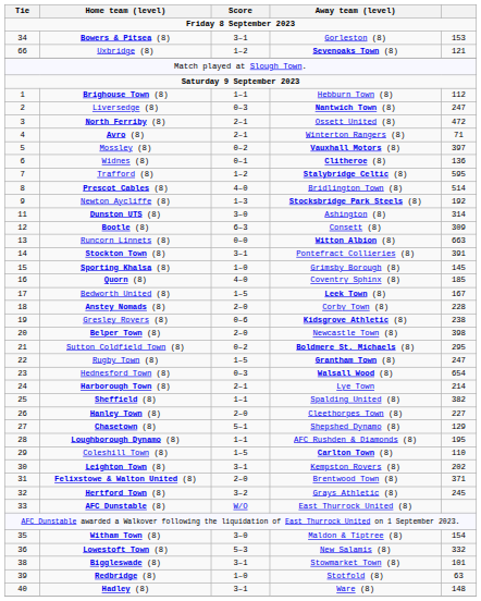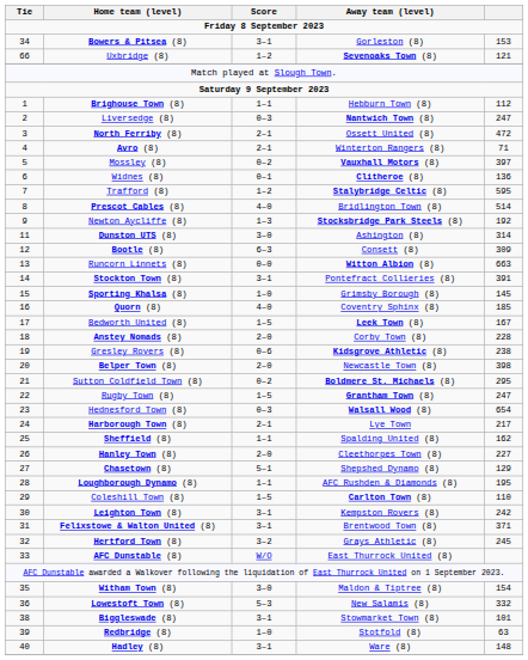 <table class="wikitable" style="width:700px;text-align:center;font-size:90%">
 <tr>
 <th scope="col" style="width: 7.50%">Tie</th>
 <th scope="col" style="width:36.25%">Home team (level)</th>
 <th scope="col" style="width:12.50%">Score</th>
 <th scope="col" style="width:36.25%">Away team (level)</th>
 <th scope="col" style="width: 7.50%"></th>
 </tr>
 <tr>
 <td colspan="5"><strong>Friday 8 September 2023</strong></td>
 </tr>
 <tr>
 <td>34</td>
 <td><strong><a href='#'>Bowers & Pitsea</a></strong> (8)</td>
 <td>3–1</td>
 <td><a href='#'>Gorleston</a> (8)</td>
 <td>153</td>
 </tr>
 <tr>
 <td>66</td>
 <td><a href='#'>Uxbridge</a> (8)</td>
 <td>1–2</td>
 <td><strong><a href='#'>Sevenoaks Town</a></strong> (8)</td>
 <td>121</td>
 </tr>
 <tr>
 </tr>
 <tr>
 <td colspan="5" style="background:GhostWhite;height:20px;text-align:center">Match played at <a href='#'>Slough Town</a>.</td>
 </tr>
 <tr>
 <td colspan="5"><strong>Saturday 9 September 2023</strong></td>
 </tr>
 <tr>
 <td>1</td>
 <td><strong><a href='#'>Brighouse Town</a></strong> (8)</td>
 <td>1–1 </td>
 <td><a href='#'>Hebburn Town</a> (8)</td>
 <td>112</td>
 </tr>
 <tr>
 <td>2</td>
 <td><a href='#'>Liversedge</a> (8)</td>
 <td>0–3</td>
 <td><strong><a href='#'>Nantwich Town</a></strong> (8)</td>
 <td>247</td>
 </tr>
 <tr>
 <td>3</td>
 <td><strong><a href='#'>North Ferriby</a></strong> (8)</td>
 <td>2–1</td>
 <td><a href='#'>Ossett United</a> (8)</td>
 <td>472</td>
 </tr>
 <tr>
 <td>4</td>
 <td><strong><a href='#'>Avro</a></strong> (8)</td>
 <td>2–1</td>
 <td><a href='#'>Winterton Rangers</a> (8)</td>
 <td>71</td>
 </tr>
 <tr>
 <td>5</td>
 <td><a href='#'>Mossley</a> (8)</td>
 <td>0–2</td>
 <td><strong><a href='#'>Vauxhall Motors</a></strong> (8)</td>
 <td>397</td>
 </tr>
 <tr>
 <td>6</td>
 <td><a href='#'>Widnes</a> (8)</td>
 <td>0–1</td>
 <td><strong><a href='#'>Clitheroe</a></strong> (8)</td>
 <td>136</td>
 </tr>
 <tr>
 <td>7</td>
 <td><a href='#'>Trafford</a> (8)</td>
 <td>1–2</td>
 <td><strong><a href='#'>Stalybridge Celtic</a></strong> (8)</td>
 <td>595</td>
 </tr>
 <tr>
 <td>8</td>
 <td><strong><a href='#'>Prescot Cables</a></strong> (8)</td>
 <td>4–0</td>
 <td><a href='#'>Bridlington Town</a> (8)</td>
 <td>514</td>
 </tr>
 <tr>
 <td>9</td>
 <td><a href='#'>Newton Aycliffe</a> (8)</td>
 <td>1–3</td>
 <td><strong><a href='#'>Stocksbridge Park Steels</a></strong> (8)</td>
 <td>192</td>
 </tr>
 <tr>
 <td>11</td>
 <td><strong><a href='#'>Dunston UTS</a></strong> (8)</td>
 <td>3–0</td>
 <td><a href='#'>Ashington</a> (8)</td>
 <td>314</td>
 </tr>
 <tr>
 <td>12</td>
 <td><strong><a href='#'>Bootle</a></strong> (8)</td>
 <td>6–3</td>
 <td><a href='#'>Consett</a> (8)</td>
 <td>309</td>
 </tr>
 <tr>
 <td>13</td>
 <td><a href='#'>Runcorn Linnets</a> (8)</td>
 <td>0–0 </td>
 <td><strong><a href='#'>Witton Albion</a></strong> (8)</td>
 <td>663</td>
 </tr>
 <tr>
 <td>14</td>
 <td><strong><a href='#'>Stockton Town</a></strong> (8)</td>
 <td>3–1</td>
 <td><a href='#'>Pontefract Collieries</a> (8)</td>
 <td>391</td>
 </tr>
 <tr>
 <td>15</td>
 <td><strong><a href='#'>Sporting Khalsa</a></strong> (8)</td>
 <td>1–0</td>
 <td><a href='#'>Grimsby Borough</a> (8)</td>
 <td>145</td>
 </tr>
 <tr>
 <td>16</td>
 <td><strong><a href='#'>Quorn</a></strong> (8)</td>
 <td>4–0</td>
 <td><a href='#'>Coventry Sphinx</a> (8)</td>
 <td>185</td>
 </tr>
 <tr>
 <td>17</td>
 <td><a href='#'>Bedworth United</a> (8)</td>
 <td>1–5</td>
 <td><strong><a href='#'>Leek Town</a></strong> (8)</td>
 <td>167</td>
 </tr>
 <tr>
 <td>18</td>
 <td><strong><a href='#'>Anstey Nomads</a></strong> (8)</td>
 <td>2–0</td>
 <td><a href='#'>Corby Town</a> (8)</td>
 <td>228</td>
 </tr>
 <tr>
 <td>19</td>
 <td><a href='#'>Gresley Rovers</a> (8)</td>
 <td>0–6</td>
 <td><strong><a href='#'>Kidsgrove Athletic</a></strong> (8)</td>
 <td>238</td>
 </tr>
 <tr>
 <td>20</td>
 <td><strong><a href='#'>Belper Town</a></strong> (8)</td>
 <td>2–0</td>
 <td><a href='#'>Newcastle Town</a> (8)</td>
 <td>398</td>
 </tr>
 <tr>
 <td>21</td>
 <td><a href='#'>Sutton Coldfield Town</a> (8)</td>
 <td>0–2</td>
 <td><strong><a href='#'>Boldmere St. Michaels</a></strong> (8)</td>
 <td>295</td>
 </tr>
 <tr>
 <td>22</td>
 <td><a href='#'>Rugby Town</a> (8)</td>
 <td>1–5</td>
 <td><strong><a href='#'>Grantham Town</a></strong> (8)</td>
 <td>247</td>
 </tr>
 <tr>
 <td>23</td>
 <td><a href='#'>Hednesford Town</a> (8)</td>
 <td>0–3</td>
 <td><strong><a href='#'>Walsall Wood</a></strong> (8)</td>
 <td>654</td>
 </tr>
 <tr>
 <td>24</td>
 <td><strong><a href='#'>Harborough Town</a></strong> (8)</td>
 <td>2–1</td>
 <td><a href='#'>Lye Town</a></td>
-<td>214</td>
+<td>217</td>
 </tr>
 <tr>
 <td>25</td>
 <td><strong><a href='#'>Sheffield</a></strong> (8)</td>
 <td>1–1 </td>
 <td><a href='#'>Spalding United</a> (8)</td>
-<td>382</td>
+<td>162</td>
 </tr>
 <tr>
 <td>26</td>
 <td><strong><a href='#'>Hanley Town</a></strong> (8)</td>
 <td>2–0</td>
 <td><a href='#'>Cleethorpes Town</a> (8)</td>
 <td>227</td>
 </tr>
 <tr>
 <td>27</td>
 <td><strong><a href='#'>Chasetown</a></strong> (8)</td>
 <td>5–1</td>
 <td><a href='#'>Shepshed Dynamo</a> (8)</td>
 <td>129</td>
 </tr>
 <tr>
 <td>28</td>
 <td><strong><a href='#'>Loughborough Dynamo</a></strong> (8)</td>
 <td>1–1 </td>
 <td><a href='#'>AFC Rushden & Diamonds</a> (8)</td>
 <td>195</td>
 </tr>
 <tr>
 <td>29</td>
 <td><a href='#'>Coleshill Town</a> (8)</td>
 <td>1–5</td>
 <td><strong><a href='#'>Carlton Town</a></strong> (8)</td>
 <td>110</td>
 </tr>
 <tr>
 <td>30</td>
 <td><strong><a href='#'>Leighton Town</a></strong> (8)</td>
 <td>3–1</td>
 <td><a href='#'>Kempston Rovers</a> (8)</td>
-<td>202</td>
+<td>242</td>
 </tr>
 <tr>
 <td>31</td>
 <td><strong><a href='#'>Felixstowe & Walton United</a></strong> (8)</td>
-<td>2–0</td>
+<td>3–1</td>
 <td><a href='#'>Brentwood Town</a> (8)</td>
 <td>371</td>
 </tr>
 <tr>
 <td>32</td>
 <td><strong><a href='#'>Hertford Town</a></strong> (8)</td>
 <td>3–2</td>
 <td><a href='#'>Grays Athletic</a> (8)</td>
 <td>245</td>
 </tr>
 <tr>
 <td>33</td>
 <td><strong><a href='#'>AFC Dunstable</a></strong> (8)</td>
 <td><a href='#'>W/O</a></td>
 <td><a href='#'>East Thurrock United</a> (8)</td>
 <td></td>
 </tr>
 <tr>
 <td colspan="5" style="background:GhostWhite; height:20px; text-align:center; font-size:90%"><a href='#'>AFC Dunstable</a> awarded a Walkover following the liquidation of <a href='#'>East Thurrock United</a> on 1 September 2023.</td>
 </tr>
 <tr>
 <td>35</td>
 <td><strong><a href='#'>Witham Town</a></strong> (8)</td>
 <td>3–0</td>
 <td><a href='#'>Maldon & Tiptree</a> (8)</td>
 <td>154</td>
 </tr>
 <tr>
 <td>36</td>
 <td><strong><a href='#'>Lowestoft Town</a></strong> (8)</td>
 <td>5–3</td>
 <td><a href='#'>New Salamis</a> (8)</td>
 <td>332</td>
 </tr>
 <tr>
 <td>38</td>
 <td><strong><a href='#'>Biggleswade</a></strong> (8)</td>
 <td>3–1</td>
 <td><a href='#'>Stowmarket Town</a> (8)</td>
 <td>101</td>
 </tr>
 <tr>
 <td>39</td>
 <td><strong><a href='#'>Redbridge</a></strong> (8)</td>
 <td>1–0</td>
 <td><a href='#'>Stotfold</a> (8)</td>
 <td>63</td>
 </tr>
 <tr>
 <td>40</td>
 <td><strong><a href='#'>Hadley</a></strong> (8)</td>
 <td>3–1</td>
 <td><a href='#'>Ware</a> (8)</td>
 <td>148</td>
 </tr>
 <tr>
 </tr>
 </table>
